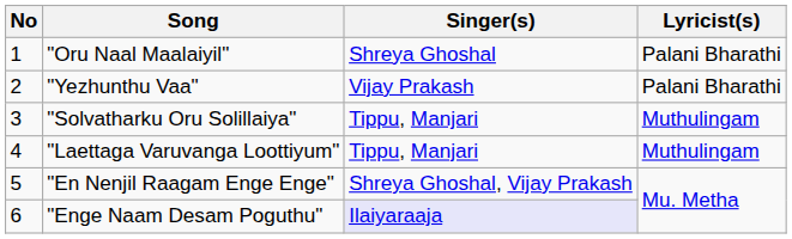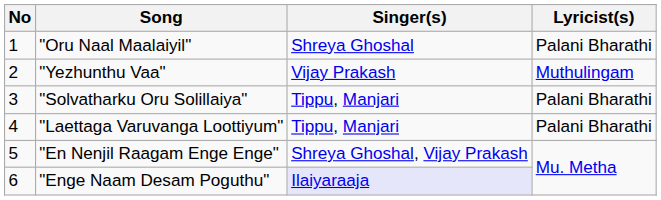 <table class="wikitable">
 <tr>
 <th>No</th>
 <th>Song</th>
 <th>Singer(s)</th>
 <th>Lyricist(s)</th>
 </tr>
 <tr>
 <td>1</td>
 <td>"Oru Naal Maalaiyil"</td>
 <td><a href='#'>Shreya Ghoshal</a></td>
 <td>Palani Bharathi</td>
 </tr>
 <tr>
 <td>2</td>
 <td>"Yezhunthu Vaa"</td>
 <td><a href='#'>Vijay Prakash</a></td>
-<td>Palani Bharathi</td>
+<td><a href='#'>Muthulingam</a></td>
 </tr>
 <tr>
 <td>3</td>
 <td>"Solvatharku Oru Solillaiya"</td>
 <td><a href='#'>Tippu</a>, <a href='#'>Manjari</a></td>
-<td><a href='#'>Muthulingam</a></td>
+<td>Palani Bharathi</td>
 </tr>
 <tr>
 <td>4</td>
 <td>"Laettaga Varuvanga Loottiyum"</td>
 <td><a href='#'>Tippu</a>, <a href='#'>Manjari</a></td>
-<td><a href='#'>Muthulingam</a></td>
+<td>Palani Bharathi</td>
 </tr>
 <tr>
 <td>5</td>
 <td>"En Nenjil Raagam Enge Enge"</td>
 <td><a href='#'>Shreya Ghoshal</a>, <a href='#'>Vijay Prakash</a></td>
 <td rowspan=2><a href='#'>Mu. Metha</a></td>
 </tr>
 <tr>
 <td>6</td>
 <td>"Enge Naam Desam Poguthu"</td>
 <td style="background: lavender;"><a href='#'>Ilaiyaraaja</a></td>
 </tr>
 </table>
